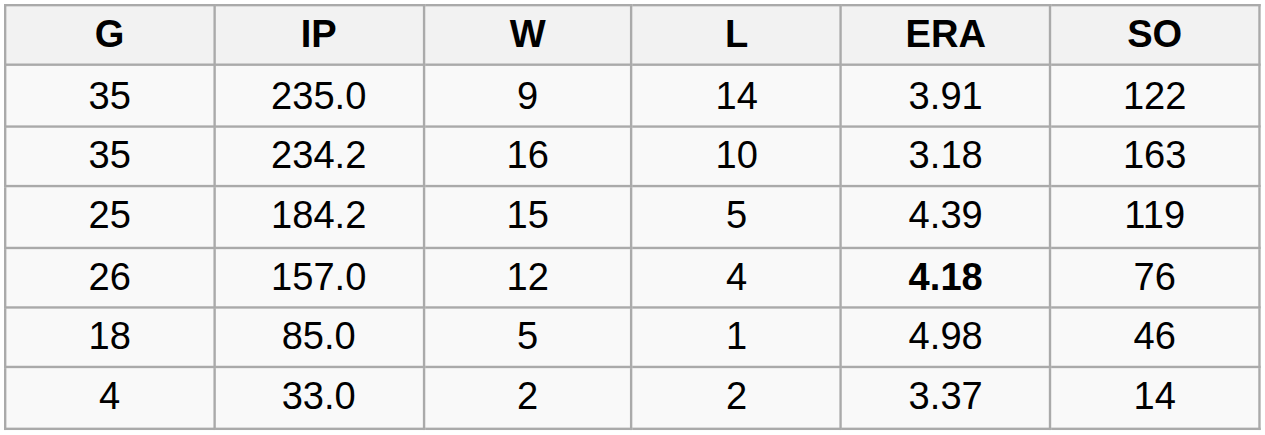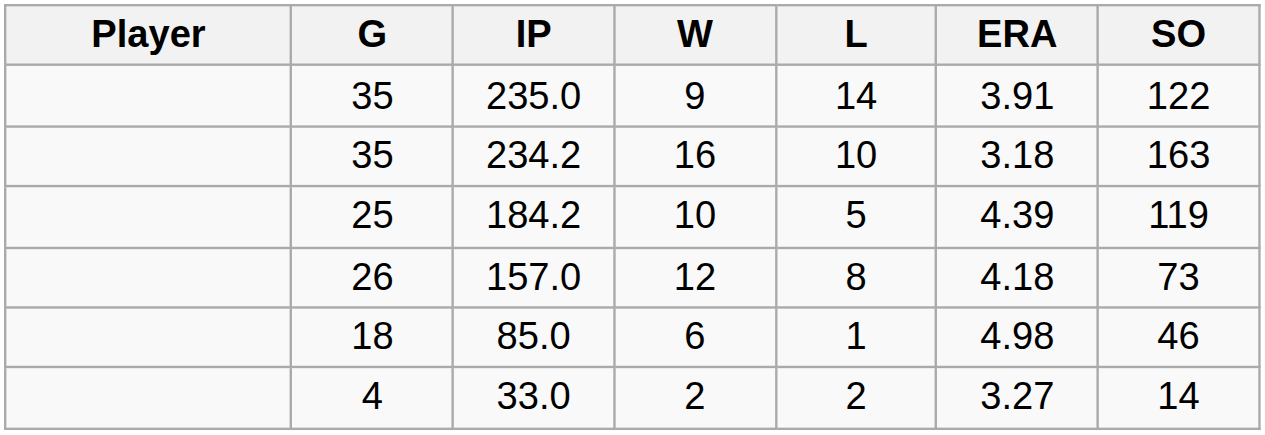 <table class="wikitable sortable">
 <tr>
+<th bgcolor="#DDDDFF" width="16%">Player</th>
 <th bgcolor="#DDDDFF" width="9%">G</th>
 <th bgcolor="#DDDDFF" width="9%">IP</th>
 <th bgcolor="#DDDDFF" width="9%">W</th>
 <th bgcolor="#DDDDFF" width="9%">L</th>
 <th bgcolor="#DDDDFF" width="9%">ERA</th>
 <th bgcolor="#DDDDFF" width="9%">SO</th>
 </tr>
 <tr align="center">
+<td></td>
 <td>35</td>
 <td>235.0</td>
 <td>9</td>
 <td>14</td>
 <td>3.91</td>
 <td>122</td>
 </tr>
 <tr align="center">
+<td></td>
 <td>35</td>
 <td>234.2</td>
 <td>16</td>
 <td>10</td>
 <td>3.18</td>
 <td>163</td>
 </tr>
 <tr align="center">
+<td></td>
 <td>25</td>
 <td>184.2</td>
-<td>15</td>
+<td>10</td>
 <td>5</td>
 <td>4.39</td>
 <td>119</td>
 </tr>
 <tr align="center">
+<td></td>
 <td>26</td>
 <td>157.0</td>
 <td>12</td>
-<td>4</td>
-<td><strong>4.18</strong></td>
-<td>76</td>
+<td>8</td>
+<td>4.18</td>
+<td>73</td>
 </tr>
 <tr align="center">
+<td></td>
 <td>18</td>
 <td>85.0</td>
-<td>5</td>
+<td>6</td>
 <td>1</td>
 <td>4.98</td>
 <td>46</td>
 </tr>
 <tr align="center">
+<td></td>
 <td>4</td>
 <td>33.0</td>
 <td>2</td>
 <td>2</td>
-<td>3.37</td>
+<td>3.27</td>
 <td>14</td>
 </tr>
 </table>
